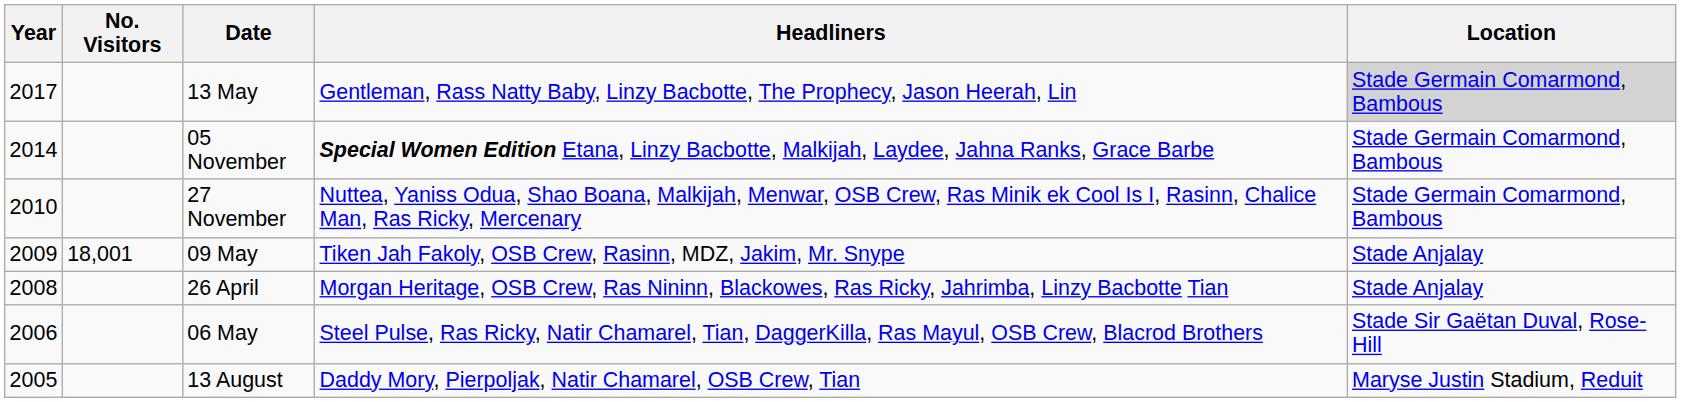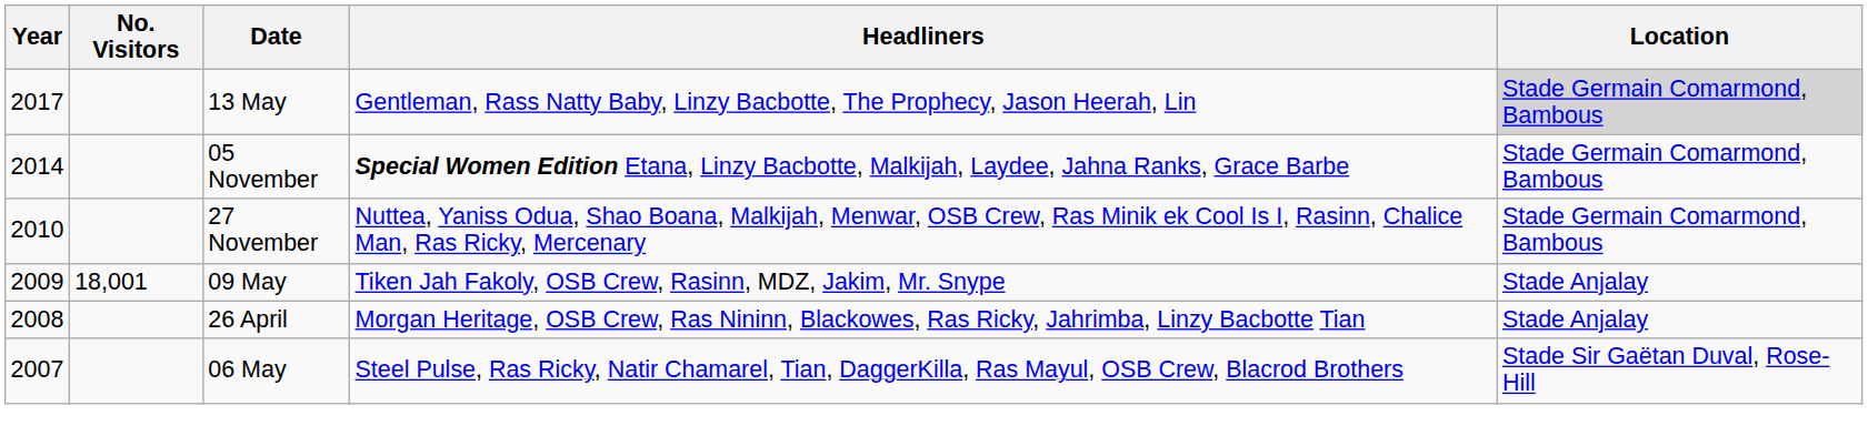 <table class="wikitable">
 <tr>
 <th>Year</th>
 <th>No. Visitors</th>
 <th>Date</th>
 <th>Headliners</th>
 <th>Location</th>
 </tr>
 <tr>
 <td>2017</td>
 <td></td>
 <td>13 May</td>
 <td><a href='#'>Gentleman</a>, <a href='#'>Rass Natty Baby</a>, <a href='#'>Linzy Bacbotte</a>, <a href='#'>The Prophecy</a>, <a href='#'>Jason Heerah</a>, <a href='#'>Lin</a></td>
 <td style="background: lightgrey;"><a href='#'>Stade Germain Comarmond</a>, <a href='#'>Bambous</a></td>
 </tr>
 <tr>
 <td>2014</td>
 <td></td>
 <td>05 November</td>
 <td><strong><em>Special Women Edition</em></strong>  <a href='#'>Etana</a>, <a href='#'>Linzy Bacbotte</a>, <a href='#'>Malkijah</a>, <a href='#'>Laydee</a>, <a href='#'>Jahna Ranks</a>, <a href='#'>Grace Barbe</a></td>
 <td><a href='#'>Stade Germain Comarmond</a>, <a href='#'>Bambous</a></td>
 </tr>
 <tr>
 <td>2010</td>
 <td></td>
 <td>27 November</td>
 <td><a href='#'>Nuttea</a>, <a href='#'>Yaniss Odua</a>, <a href='#'>Shao Boana</a>, <a href='#'>Malkijah</a>, <a href='#'>Menwar</a>, <a href='#'>OSB Crew</a>, <a href='#'>Ras Minik ek Cool Is I</a>, <a href='#'>Rasinn</a>, <a href='#'>Chalice Man</a>, <a href='#'>Ras Ricky</a>, <a href='#'>Mercenary</a></td>
 <td><a href='#'>Stade Germain Comarmond</a>, <a href='#'>Bambous</a></td>
 </tr>
 <tr>
 <td>2009</td>
 <td>18,001</td>
 <td>09 May</td>
 <td><a href='#'>Tiken Jah Fakoly</a>, <a href='#'>OSB Crew</a>, <a href='#'>Rasinn</a>, MDZ, <a href='#'>Jakim</a>, <a href='#'>Mr. Snype</a></td>
 <td><a href='#'>Stade Anjalay</a></td>
 </tr>
 <tr>
 <td>2008</td>
 <td></td>
 <td>26 April</td>
 <td><a href='#'>Morgan Heritage</a>, <a href='#'>OSB Crew</a>, <a href='#'>Ras Nininn</a>, <a href='#'>Blackowes</a>, <a href='#'>Ras Ricky</a>, <a href='#'>Jahrimba</a>, <a href='#'>Linzy Bacbotte</a> <a href='#'>Tian</a></td>
 <td><a href='#'>Stade Anjalay</a></td>
 </tr>
 <tr>
-<td>2006</td>
+<td>2007</td>
 <td></td>
 <td>06 May</td>
 <td><a href='#'>Steel Pulse</a>, <a href='#'>Ras Ricky</a>, <a href='#'>Natir Chamarel</a>, <a href='#'>Tian</a>, <a href='#'>DaggerKilla</a>, <a href='#'>Ras Mayul</a>, <a href='#'>OSB Crew</a>, <a href='#'>Blacrod Brothers</a></td>
 <td><a href='#'>Stade Sir Gaëtan Duval</a>, <a href='#'>Rose-Hill</a></td>
 </tr>
-<tr>
-<td>2005</td>
-<td></td>
-<td>13 August</td>
-<td><a href='#'>Daddy Mory</a>, <a href='#'>Pierpoljak</a>, <a href='#'>Natir Chamarel</a>, <a href='#'>OSB Crew</a>, <a href='#'>Tian</a></td>
-<td><a href='#'>Maryse Justin</a> Stadium, <a href='#'>Reduit</a></td>
-</tr>
 </table>
